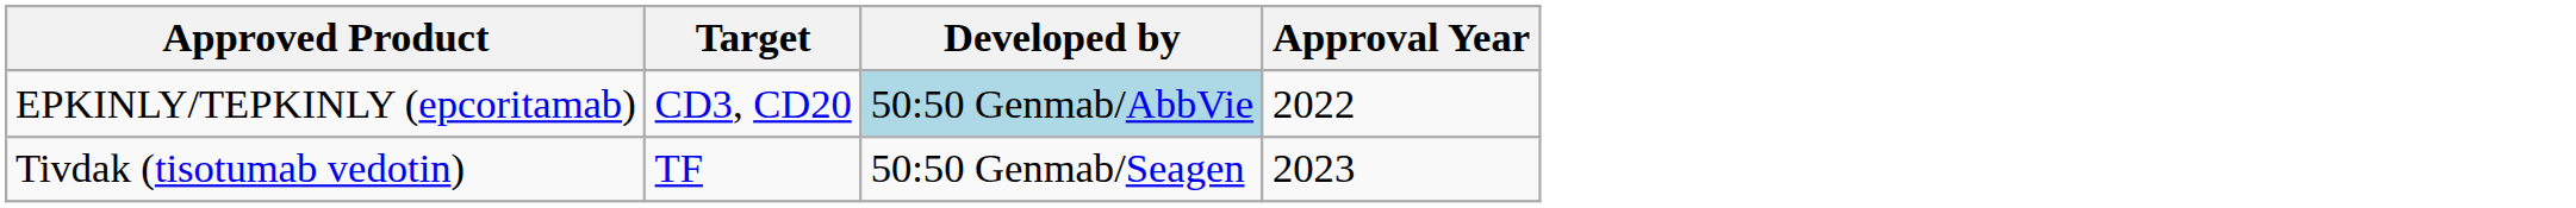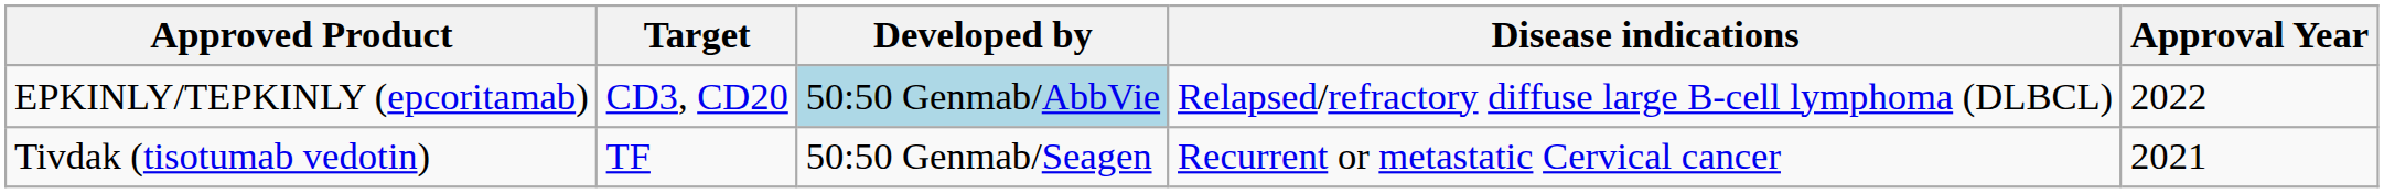 <table class="wikitable">
 <tr>
 <th>Approved Product</th>
 <th>Target</th>
 <th>Developed by</th>
+<th>Disease indications</th>
 <th>Approval Year</th>
 </tr>
 <tr>
 <td>EPKINLY/TEPKINLY (<a href='#'>epcoritamab</a>)</td>
 <td><a href='#'>CD3</a>, <a href='#'>CD20</a></td>
 <td style="background: lightblue;">50:50 Genmab/<a href='#'>AbbVie</a></td>
+<td><a href='#'>Relapsed</a>/<a href='#'>refractory</a> <a href='#'>diffuse large B-cell lymphoma</a> (DLBCL)</td>
 <td>2022</td>
 </tr>
 <tr>
 <td>Tivdak (<a href='#'>tisotumab vedotin</a>)</td>
 <td><a href='#'>TF</a></td>
 <td>50:50 Genmab/<a href='#'>Seagen</a></td>
-<td>2023</td>
+<td><a href='#'>Recurrent</a> or <a href='#'>metastatic</a> <a href='#'>Cervical cancer</a></td>
+<td>2021</td>
 </tr>
 </table>
